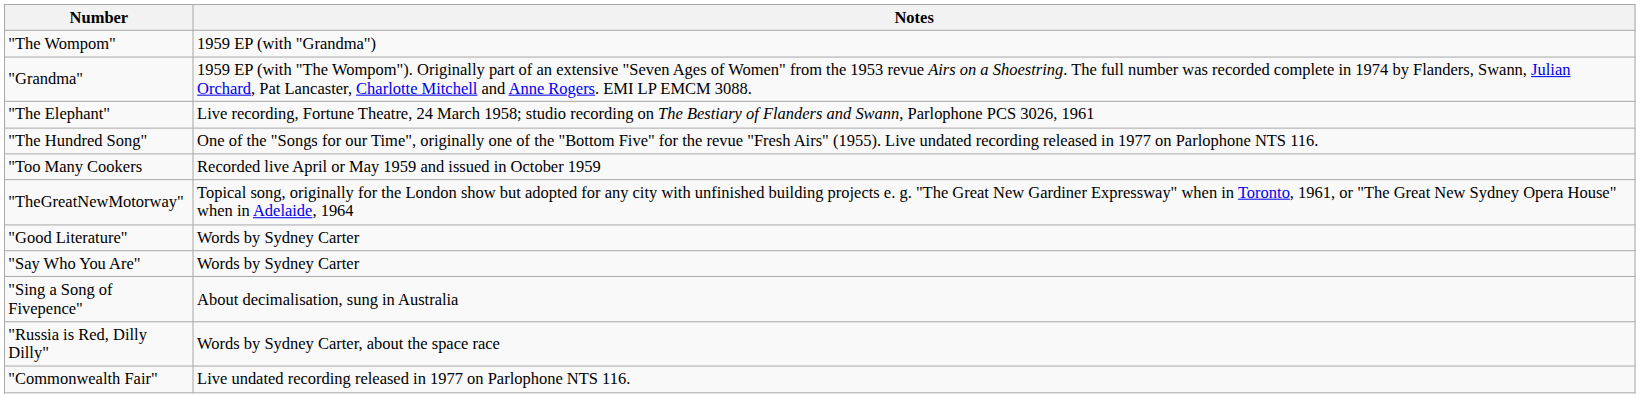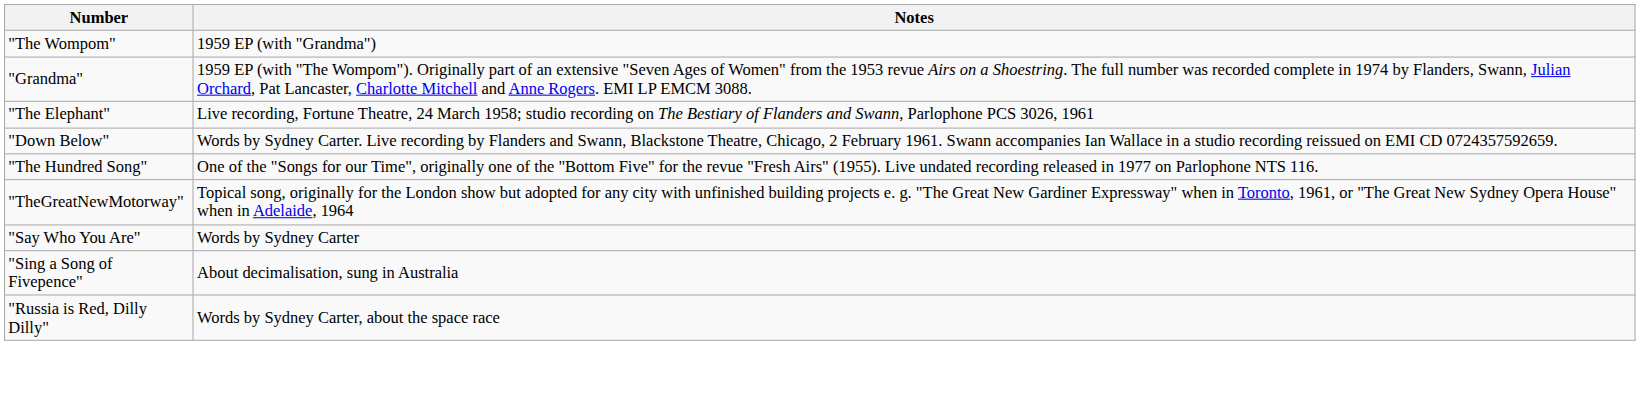 <table class="wikitable plainrowheaders" style="text-align: left; margin-right: 0;">
 <tr>
 <th scope="col">Number</th>
 <th scope="col">Notes</th>
 </tr>
 <tr>
 <td>"The Wompom"</td>
 <td>1959 EP (with "Grandma")</td>
 </tr>
 <tr>
 <td>"Grandma"</td>
 <td>1959 EP (with "The Wompom"). Originally part of an extensive "Seven Ages of Women" from the 1953 revue <em>Airs on a Shoestring</em>.  The full number was recorded complete in 1974 by Flanders, Swann, <a href='#'>Julian Orchard</a>, Pat Lancaster, <a href='#'>Charlotte Mitchell</a> and <a href='#'>Anne Rogers</a>. EMI LP EMCM 3088.</td>
 </tr>
 <tr>
 <td>"The Elephant"</td>
 <td>Live recording, Fortune Theatre, 24 March 1958; studio recording on <em>The Bestiary of Flanders and Swann</em>, Parlophone PCS 3026, 1961</td>
 </tr>
 <tr>
+<td>"Down Below"</td>
+<td>Words by Sydney Carter. Live recording by Flanders and Swann, Blackstone Theatre, Chicago,  2 February 1961. Swann accompanies Ian Wallace in a studio recording reissued on EMI CD 0724357592659.</td>
+</tr>
+<tr>
 <td>"The Hundred Song"</td>
 <td>One of the "Songs for our Time", originally one of the "Bottom Five" for the revue "Fresh Airs" (1955). Live undated recording released in 1977 on Parlophone NTS 116.</td>
 </tr>
 <tr>
-<td>"Too Many Cookers</td>
-<td>Recorded live April or May 1959 and issued in October 1959</td>
-</tr>
-<tr>
 <td>"TheGreatNewMotorway"</td>
 <td>Topical song, originally for the London show but adopted for any city with unfinished building projects e. g. "The Great New Gardiner Expressway" when in <a href='#'>Toronto</a>, 1961, or "The Great New Sydney Opera House" when in <a href='#'>Adelaide</a>, 1964</td>
-</tr>
-<tr>
-<td>"Good Literature"</td>
-<td>Words by Sydney Carter</td>
 </tr>
 <tr>
 <td>"Say Who You Are"</td>
 <td>Words by Sydney Carter</td>
 </tr>
 <tr>
 <td>"Sing a Song of Fivepence"</td>
 <td>About decimalisation, sung in Australia</td>
 </tr>
 <tr>
 <td>"Russia is Red, Dilly Dilly"</td>
 <td>Words by Sydney Carter, about the space race</td>
 </tr>
-<tr>
-<td>"Commonwealth Fair"</td>
-<td>Live undated recording released in 1977 on Parlophone NTS 116.</td>
-</tr>
 </table>
